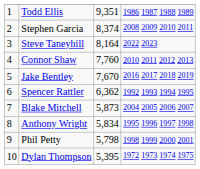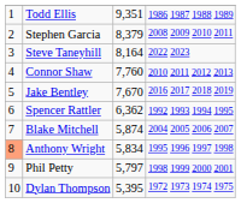 <table class="wikitable">
 <tr>
 </tr>
 <tr>
 <td>1</td>
 <td><a href='#'>Todd Ellis</a></td>
 <td><abbr>9,351</abbr></td>
 <td style="font-size:80%;"><a href='#'>1986</a> <a href='#'>1987</a> <a href='#'>1988</a> <a href='#'>1989</a></td>
 </tr>
 <tr>
 <td>2</td>
 <td>Stephen Garcia</td>
-<td><abbr>8,374</abbr></td>
+<td><abbr>8,379</abbr></td>
 <td style="font-size:80%;"><a href='#'>2008</a> <a href='#'>2009</a> <a href='#'>2010</a> <a href='#'>2011</a></td>
 </tr>
 <tr>
 <td>3</td>
 <td><a href='#'>Steve Taneyhill</a></td>
 <td><abbr>8,164</abbr></td>
 <td style="font-size:80%;"><a href='#'>2022</a> <a href='#'>2023</a></td>
 </tr>
 <tr>
 <td>4</td>
 <td><a href='#'>Connor Shaw</a></td>
 <td><abbr>7,760</abbr></td>
 <td style="font-size:80%;"><a href='#'>2010</a> <a href='#'>2011</a> <a href='#'>2012</a> <a href='#'>2013</a></td>
 </tr>
 <tr>
 <td>5</td>
 <td><a href='#'>Jake Bentley</a></td>
 <td><abbr>7,670</abbr></td>
 <td style="font-size:80%;"><a href='#'>2016</a> <a href='#'>2017</a> <a href='#'>2018</a> <a href='#'>2019</a></td>
 </tr>
 <tr>
 <td>6</td>
 <td><a href='#'>Spencer Rattler</a></td>
 <td><abbr>6,362</abbr></td>
 <td style="font-size:80%;"><a href='#'>1992</a> <a href='#'>1993</a> <a href='#'>1994</a> <a href='#'>1995</a></td>
 </tr>
 <tr>
 <td>7</td>
 <td><a href='#'>Blake Mitchell</a></td>
-<td><abbr>5,873</abbr></td>
+<td><abbr>5,874</abbr></td>
 <td style="font-size:80%;"><a href='#'>2004</a> <a href='#'>2005</a> <a href='#'>2006</a> <a href='#'>2007</a></td>
 </tr>
 <tr>
-<td>8</td>
+<td style="background: lightsalmon;">8</td>
 <td><a href='#'>Anthony Wright</a></td>
 <td><abbr>5,834</abbr></td>
 <td style="font-size:80%;"><a href='#'>1995</a> <a href='#'>1996</a> <a href='#'>1997</a> <a href='#'>1998</a></td>
 </tr>
 <tr>
 <td>9</td>
 <td>Phil Petty</td>
-<td><abbr>5,798</abbr></td>
+<td><abbr>5,797</abbr></td>
 <td style="font-size:80%;"><a href='#'>1998</a> <a href='#'>1999</a> <a href='#'>2000</a> <a href='#'>2001</a></td>
 </tr>
 <tr>
 <td>10</td>
 <td><a href='#'>Dylan Thompson</a></td>
 <td><abbr>5,395</abbr></td>
 <td style="font-size:80%;"><a href='#'>1972</a> <a href='#'>1973</a> <a href='#'>1974</a> <a href='#'>1975</a></td>
 </tr>
 </table>
